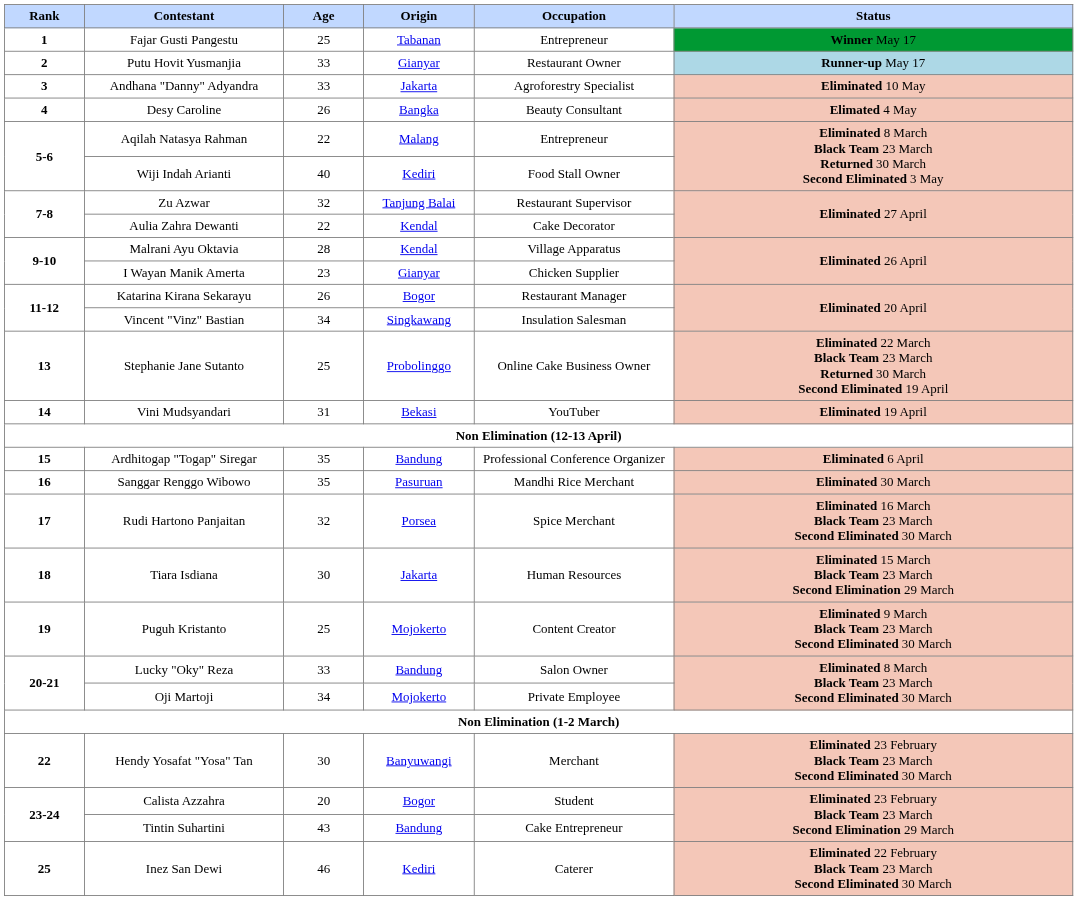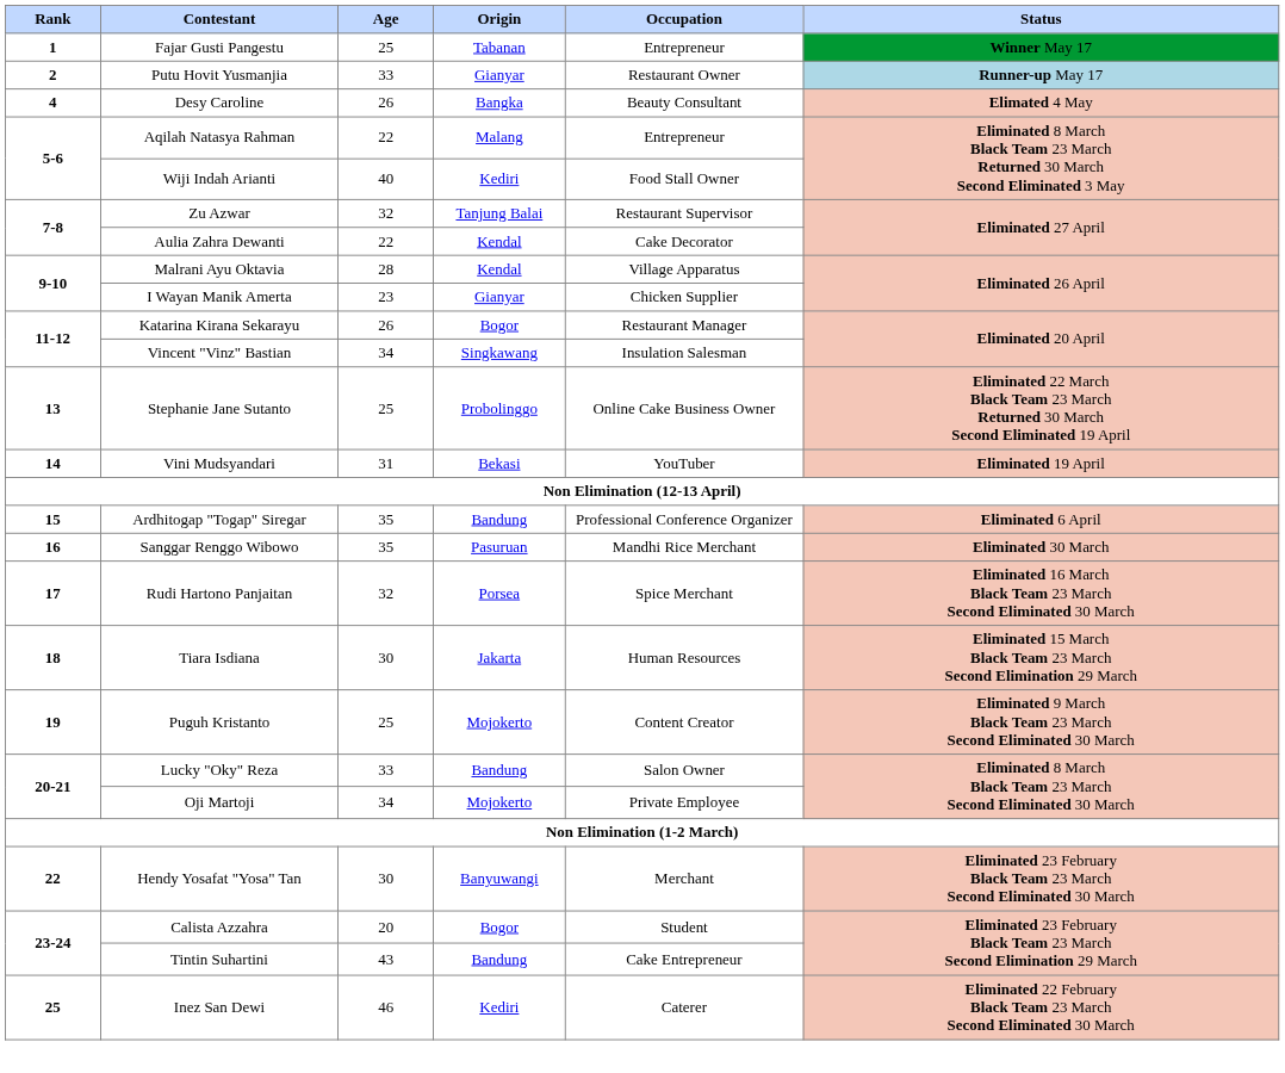 <table border="1" cellpadding="4" cellspacing="0" style="text-align:center; font-size:90%; border-collapse:collapse;" width="75%">
 <tr style="background:#C1D8FF;">
 <th style="width:4%; text-align:center;">Rank</th>
 <th style="width:10%;">Contestant</th>
 <th style="width:4%; text-align:center;">Age</th>
 <th style="width:4%; text-align:center;">Origin</th>
 <th style="width:10%;">Occupation</th>
 <th style="width:20%;">Status</th>
 </tr>
 <tr>
 <td><strong>1</strong></td>
 <td>Fajar Gusti Pangestu</td>
 <td>25</td>
 <td><a href='#'>Tabanan</a></td>
 <td>Entrepreneur</td>
 <td style="background:#093;"><span><strong>Winner</strong> May 17</span></td>
 </tr>
 <tr>
 <td><strong>2</strong></td>
 <td>Putu Hovit Yusmanjia</td>
 <td>33</td>
 <td><a href='#'>Gianyar</a></td>
 <td>Restaurant Owner</td>
 <td style="background:lightblue;"><strong>Runner-up</strong> May 17</td>
-</tr>
-<tr>
-<td><strong>3</strong></td>
-<td>Andhana "Danny" Adyandra</td>
-<td>33</td>
-<td><a href='#'>Jakarta</a></td>
-<td>Agroforestry Specialist</td>
-<td style="background:#f4c7b8; text-align:center;"><strong>Eliminated</strong> 10 May</td>
 </tr>
 <tr>
 <td><strong>4</strong></td>
 <td>Desy Caroline</td>
 <td>26</td>
 <td><a href='#'>Bangka</a></td>
 <td>Beauty Consultant</td>
 <td style="background:#f4c7b8; text-align:center;"><strong>Elimated</strong> 4 May</td>
 </tr>
 <tr>
 <td rowspan="2"><strong>5-6</strong></td>
 <td>Aqilah Natasya Rahman</td>
 <td>22</td>
 <td><a href='#'>Malang</a></td>
 <td>Entrepreneur</td>
 <td rowspan="2" style="background:#f4c7b8; text-align:center;"><strong>Eliminated</strong> 8 March<br><strong>Black Team</strong> 23 March<br><strong>Returned</strong> 30 March<br><strong>Second Eliminated</strong> 3 May</td>
 </tr>
 <tr>
 <td>Wiji Indah Arianti</td>
 <td>40</td>
 <td><a href='#'>Kediri</a></td>
 <td>Food Stall Owner</td>
 </tr>
 <tr>
 <td rowspan="2"><strong>7-8</strong></td>
 <td>Zu Azwar</td>
 <td>32</td>
 <td><a href='#'>Tanjung Balai</a></td>
 <td>Restaurant Supervisor</td>
 <td rowspan="2" style="background:#f4c7b8; text-align:center;"><strong>Eliminated</strong> 27 April</td>
 </tr>
 <tr>
 <td>Aulia Zahra Dewanti</td>
 <td>22</td>
 <td><a href='#'>Kendal</a></td>
 <td>Cake Decorator</td>
 </tr>
 <tr>
 <td rowspan="2"><strong>9-10</strong></td>
 <td>Malrani Ayu Oktavia</td>
 <td>28</td>
 <td><a href='#'>Kendal</a></td>
 <td>Village Apparatus</td>
 <td rowspan="2" style="background:#f4c7b8; text-align:center;"><strong>Eliminated</strong> 26 April</td>
 </tr>
 <tr>
 <td>I Wayan Manik Amerta</td>
 <td>23</td>
 <td><a href='#'>Gianyar</a></td>
 <td>Chicken Supplier</td>
 </tr>
 <tr>
 <td rowspan="2"><strong>11-12</strong></td>
 <td>Katarina Kirana Sekarayu</td>
 <td>26</td>
 <td><a href='#'>Bogor</a></td>
 <td>Restaurant Manager</td>
 <td rowspan="2" style="background:#f4c7b8; text-align:center;"><strong>Eliminated</strong> 20 April</td>
 </tr>
 <tr>
 <td>Vincent "Vinz" Bastian</td>
 <td>34</td>
 <td><a href='#'>Singkawang</a></td>
 <td>Insulation Salesman</td>
 </tr>
 <tr>
 <td><strong>13</strong></td>
 <td>Stephanie Jane Sutanto</td>
 <td>25</td>
 <td><a href='#'>Probolinggo</a></td>
 <td>Online Cake Business Owner</td>
 <td style="background:#f4c7b8; text-align:center;"><strong>Eliminated</strong> 22 March<br><strong>Black Team</strong> 23 March<br><strong>Returned</strong> 30 March<br><strong>Second Eliminated</strong> 19 April</td>
 </tr>
 <tr>
 <td><strong>14</strong></td>
 <td>Vini Mudsyandari</td>
 <td>31</td>
 <td><a href='#'>Bekasi</a></td>
 <td>YouTuber</td>
 <td style="background:#f4c7b8; text-align:center;"><strong>Eliminated</strong> 19 April</td>
 </tr>
 <tr>
 <td colspan="6"><strong>Non Elimination (12-13 April)</strong></td>
 </tr>
 <tr>
 <td><strong>15</strong></td>
 <td>Ardhitogap "Togap" Siregar</td>
 <td>35</td>
 <td><a href='#'>Bandung</a></td>
 <td>Professional Conference Organizer</td>
 <td style="background:#f4c7b8; text-align:center;"><strong>Eliminated</strong> 6 April</td>
 </tr>
 <tr>
 <td><strong>16</strong></td>
 <td>Sanggar Renggo Wibowo</td>
 <td>35</td>
 <td><a href='#'>Pasuruan</a></td>
 <td>Mandhi Rice Merchant</td>
 <td style="background:#f4c7b8; text-align:center;"><strong>Eliminated</strong> 30 March</td>
 </tr>
 <tr>
 <td><strong>17</strong></td>
 <td>Rudi Hartono Panjaitan</td>
 <td>32</td>
 <td><a href='#'>Porsea</a></td>
 <td>Spice Merchant</td>
 <td style="background:#f4c7b8; text-align:center;"><strong>Eliminated</strong> 16 March<br><strong>Black Team</strong> 23 March<br><strong>Second Eliminated</strong> 30 March</td>
 </tr>
 <tr>
 <td><strong>18</strong></td>
 <td>Tiara Isdiana</td>
 <td>30</td>
 <td><a href='#'>Jakarta</a></td>
 <td>Human Resources</td>
 <td style="background:#f4c7b8; text-align:center;"><strong>Eliminated</strong> 15 March<br><strong>Black Team</strong> 23 March<br><strong>Second Elimination</strong> 29 March</td>
 </tr>
 <tr>
 <td><strong>19</strong></td>
 <td>Puguh Kristanto</td>
 <td>25</td>
 <td><a href='#'>Mojokerto</a></td>
 <td>Content Creator</td>
 <td style="background:#f4c7b8; text-align:center;"><strong>Eliminated</strong> 9 March<br><strong>Black Team</strong> 23 March<br><strong>Second Eliminated</strong> 30 March</td>
 </tr>
 <tr>
 <td rowspan="2"><strong>20-21</strong></td>
 <td>Lucky "Oky" Reza</td>
 <td>33</td>
 <td><a href='#'>Bandung</a></td>
 <td>Salon Owner</td>
 <td rowspan="2" style="background:#f4c7b8; text-align:center;"><strong>Eliminated</strong> 8 March<br><strong>Black Team</strong> 23 March<br><strong>Second Eliminated</strong> 30 March</td>
 </tr>
 <tr>
 <td>Oji Martoji</td>
 <td>34</td>
 <td><a href='#'>Mojokerto</a></td>
 <td>Private Employee</td>
 </tr>
 <tr>
 <td colspan="6"><strong>Non Elimination (1-2 March)</strong></td>
 </tr>
 <tr>
 <td><strong>22</strong></td>
 <td>Hendy Yosafat "Yosa" Tan</td>
 <td>30</td>
 <td><a href='#'>Banyuwangi</a></td>
 <td>Merchant</td>
 <td style="background:#f4c7b8; text-align:center;"><strong>Eliminated</strong> 23 February<br><strong>Black Team</strong> 23 March<br><strong>Second Eliminated</strong> 30 March</td>
 </tr>
 <tr>
 <td rowspan="2"><strong>23-24</strong></td>
 <td>Calista Azzahra</td>
 <td>20</td>
 <td><a href='#'>Bogor</a></td>
 <td>Student</td>
 <td rowspan="2" style="background:#f4c7b8; text-align:center;"><strong>Eliminated</strong> 23 February<br><strong>Black Team</strong> 23 March<br><strong>Second Elimination</strong> 29 March</td>
 </tr>
 <tr>
 <td>Tintin Suhartini</td>
 <td>43</td>
 <td><a href='#'>Bandung</a></td>
 <td>Cake Entrepreneur</td>
 </tr>
 <tr>
 <td><strong>25</strong></td>
 <td>Inez San Dewi</td>
 <td>46</td>
 <td><a href='#'>Kediri</a></td>
 <td>Caterer</td>
 <td style="background:#f4c7b8; text-align:center;"><strong>Eliminated</strong> 22 February<br><strong>Black Team</strong> 23 March<br><strong>Second Eliminated</strong> 30 March</td>
 </tr>
 </table>
